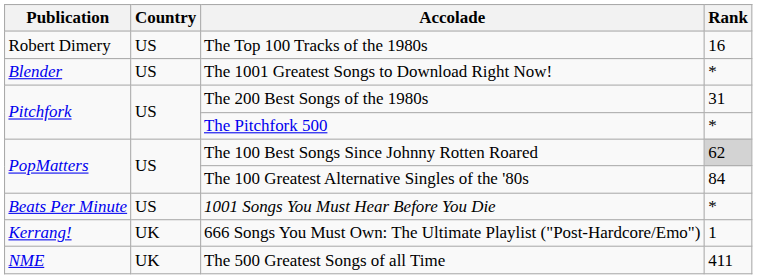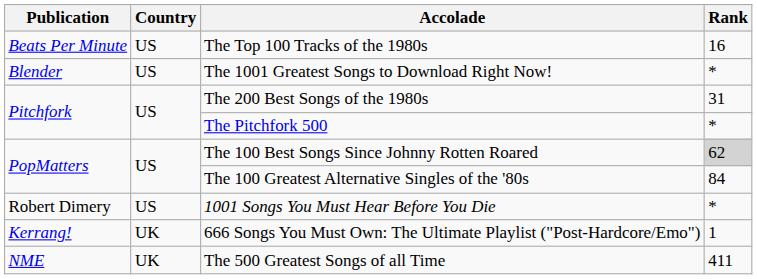 <table class="wikitable sortable">
 <tr>
 <th>Publication</th>
 <th>Country</th>
 <th>Accolade</th>
 <th>Rank</th>
 </tr>
 <tr>
-<td>Robert Dimery</td>
+<td><em><a href='#'>Beats Per Minute</a></em></td>
 <td>US</td>
 <td>The Top 100 Tracks of the 1980s</td>
 <td>16</td>
 </tr>
 <tr>
 <td><em><a href='#'>Blender</a></em></td>
 <td>US</td>
 <td>The 1001 Greatest Songs to Download Right Now!</td>
 <td>*</td>
 </tr>
 <tr>
 <td rowspan=2><em><a href='#'>Pitchfork</a></em></td>
 <td rowspan=2>US</td>
 <td>The 200 Best Songs of the 1980s</td>
 <td>31</td>
 </tr>
 <tr>
 <td><a href='#'>The Pitchfork 500</a></td>
 <td>*</td>
 </tr>
 <tr>
 <td rowspan=2><em><a href='#'>PopMatters</a></em></td>
 <td rowspan=2>US</td>
 <td>The 100 Best Songs Since Johnny Rotten Roared</td>
 <td style="background: lightgrey;">62</td>
 </tr>
 <tr>
 <td>The 100 Greatest Alternative Singles of the '80s</td>
 <td>84</td>
 </tr>
 <tr>
-<td><em><a href='#'>Beats Per Minute</a></em></td>
+<td>Robert Dimery</td>
 <td>US</td>
 <td><em>1001 Songs You Must Hear Before You Die</em></td>
 <td>*</td>
 </tr>
 <tr>
 <td><em><a href='#'>Kerrang!</a></em></td>
 <td>UK</td>
 <td>666 Songs You Must Own: The Ultimate Playlist ("Post-Hardcore/Emo")</td>
 <td>1</td>
 </tr>
 <tr>
 <td><em><a href='#'>NME</a></em></td>
 <td>UK</td>
 <td>The 500 Greatest Songs of all Time</td>
 <td>411</td>
 </tr>
 </table>
